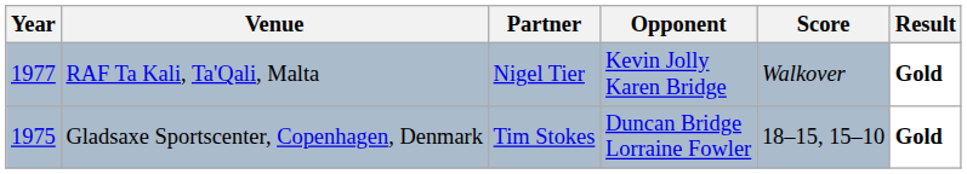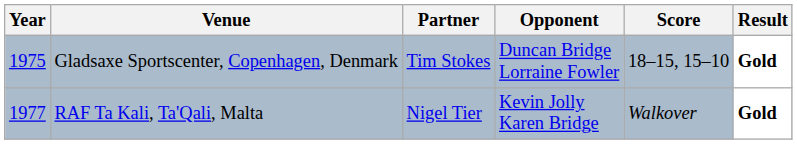 <table class="sortable wikitable" style="font-size: 90%;">
 <tr>
 <th>Year</th>
 <th>Venue</th>
 <th>Partner</th>
 <th>Opponent</th>
 <th>Score</th>
 <th>Result</th>
 </tr>
 <tr style="background:#AABBCC">
+<td align="center"><a href='#'>1975</a></td>
+<td align="left">Gladsaxe Sportscenter, <a href='#'>Copenhagen</a>, Denmark</td>
+<td align="left"> <a href='#'>Tim Stokes</a></td>
+<td align="left"> <a href='#'>Duncan Bridge</a> <br>  <a href='#'>Lorraine Fowler</a></td>
+<td align="left">18–15, 15–10</td>
+<td style="text-align:left; background:white"> <strong>Gold</strong></td>
+</tr>
+<tr style="background:#AABBCC">
 <td align="center"><a href='#'>1977</a></td>
 <td align="left"><a href='#'>RAF Ta Kali</a>, <a href='#'>Ta'Qali</a>, Malta</td>
 <td align="left"> <a href='#'>Nigel Tier</a></td>
 <td align="left"> <a href='#'>Kevin Jolly</a> <br>  <a href='#'>Karen Bridge</a></td>
 <td align="left"><em>Walkover</em></td>
 <td style="text-align:left; background:white"> <strong>Gold</strong></td>
 </tr>
-<tr style="background:#AABBCC">
-<td align="center"><a href='#'>1975</a></td>
-<td align="left">Gladsaxe Sportscenter, <a href='#'>Copenhagen</a>, Denmark</td>
-<td align="left"> <a href='#'>Tim Stokes</a></td>
-<td align="left"> <a href='#'>Duncan Bridge</a> <br>  <a href='#'>Lorraine Fowler</a></td>
-<td align="left">18–15, 15–10</td>
-<td style="text-align:left; background:white"> <strong>Gold</strong></td>
-</tr>
 </table>
